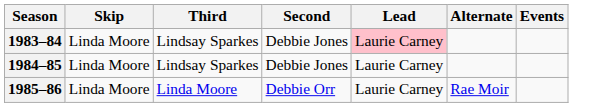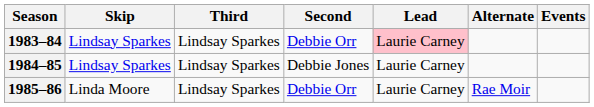 <table class="wikitable">
 <tr>
 <th scope="col">Season</th>
 <th scope="col">Skip</th>
 <th scope="col">Third</th>
 <th scope="col">Second</th>
 <th scope="col">Lead</th>
 <th scope="col">Alternate</th>
 <th scope="col">Events</th>
 </tr>
 <tr>
 <th scope="row">1983–84</th>
-<td>Linda Moore</td>
+<td><a href='#'>Lindsay Sparkes</a></td>
 <td>Lindsay Sparkes</td>
-<td>Debbie Jones</td>
+<td><a href='#'>Debbie Orr</a></td>
 <td style="background: pink;">Laurie Carney</td>
 <td></td>
 <td> </td>
 </tr>
 <tr>
 <th scope="row">1984–85</th>
-<td>Linda Moore</td>
+<td><a href='#'>Lindsay Sparkes</a></td>
 <td>Lindsay Sparkes</td>
 <td>Debbie Jones</td>
 <td>Laurie Carney</td>
 <td></td>
 <td> <br> </td>
 </tr>
 <tr>
 <th scope="row">1985–86</th>
 <td>Linda Moore</td>
-<td><a href='#'>Linda Moore</a></td>
+<td>Lindsay Sparkes</td>
 <td><a href='#'>Debbie Orr</a></td>
 <td>Laurie Carney</td>
 <td><a href='#'>Rae Moir</a></td>
 <td> </td>
 </tr>
 </table>
